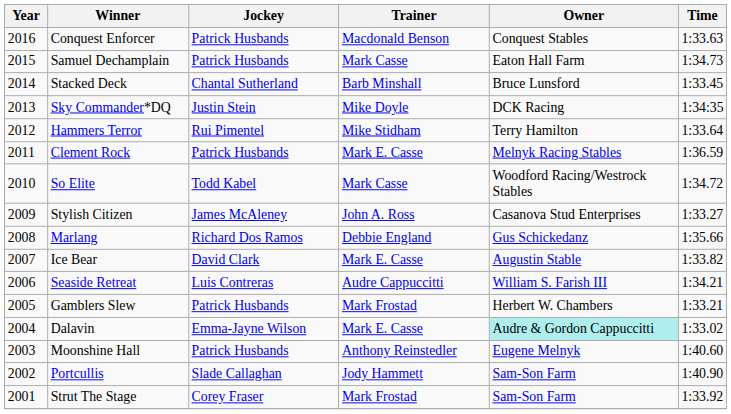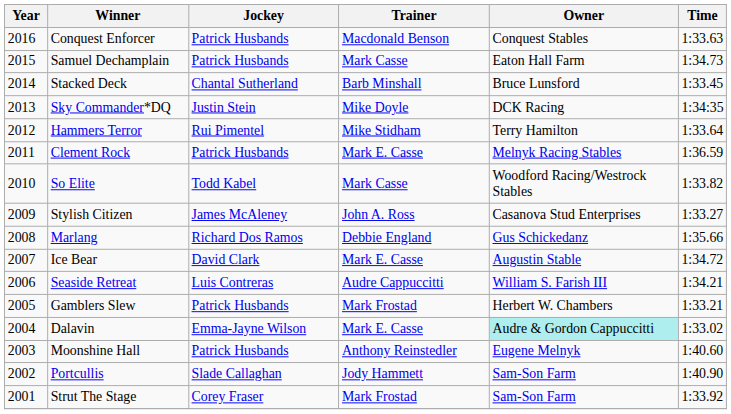 <table class="wikitable sortable" style="font-size:90%">
 <tr>
 <th style="width:38px">Year<br></th>
 <th style="width:140px">Winner<br></th>
 <th style="width:150px">Jockey<br></th>
 <th style="width:150px">Trainer<br></th>
 <th style="width:190px">Owner<br></th>
 <th>Time</th>
 </tr>
 <tr>
 <td>2016</td>
 <td>Conquest Enforcer</td>
 <td><a href='#'>Patrick Husbands</a></td>
 <td><a href='#'>Macdonald Benson</a></td>
 <td>Conquest Stables</td>
 <td>1:33.63</td>
 </tr>
 <tr>
 <td>2015</td>
 <td>Samuel Dechamplain</td>
 <td><a href='#'>Patrick Husbands</a></td>
 <td><a href='#'>Mark Casse</a></td>
 <td>Eaton Hall Farm</td>
 <td>1:34.73</td>
 </tr>
 <tr>
 <td>2014</td>
 <td>Stacked Deck</td>
 <td><a href='#'>Chantal Sutherland</a></td>
 <td><a href='#'>Barb Minshall</a></td>
 <td>Bruce Lunsford</td>
 <td>1:33.45</td>
 </tr>
 <tr>
 <td>2013</td>
 <td><a href='#'>Sky Commander</a>*DQ</td>
 <td><a href='#'>Justin Stein</a></td>
 <td><a href='#'>Mike Doyle</a></td>
 <td>DCK Racing</td>
 <td>1:34:35</td>
 </tr>
 <tr>
 <td>2012</td>
 <td><a href='#'>Hammers Terror</a></td>
 <td><a href='#'>Rui Pimentel</a></td>
 <td><a href='#'>Mike Stidham</a></td>
 <td>Terry Hamilton</td>
 <td>1:33.64</td>
 </tr>
 <tr>
 <td>2011</td>
 <td><a href='#'>Clement Rock</a></td>
 <td><a href='#'>Patrick Husbands</a></td>
 <td><a href='#'>Mark E. Casse</a></td>
 <td><a href='#'>Melnyk Racing Stables</a></td>
 <td>1:36.59</td>
 </tr>
 <tr>
 <td>2010</td>
 <td><a href='#'>So Elite</a></td>
 <td><a href='#'>Todd Kabel</a></td>
 <td><a href='#'>Mark Casse</a></td>
 <td>Woodford Racing/Westrock Stables</td>
-<td>1:34.72</td>
+<td>1:33.82</td>
 </tr>
 <tr>
 <td>2009</td>
 <td>Stylish Citizen</td>
 <td><a href='#'>James McAleney</a></td>
 <td><a href='#'>John A. Ross</a></td>
 <td>Casanova Stud Enterprises</td>
 <td>1:33.27</td>
 </tr>
 <tr>
 <td>2008</td>
 <td><a href='#'>Marlang</a></td>
 <td><a href='#'>Richard Dos Ramos</a></td>
 <td><a href='#'>Debbie England</a></td>
 <td><a href='#'>Gus Schickedanz</a></td>
 <td>1:35.66</td>
 </tr>
 <tr>
 <td>2007</td>
 <td>Ice Bear</td>
 <td><a href='#'>David Clark</a></td>
 <td><a href='#'>Mark E. Casse</a></td>
 <td><a href='#'>Augustin Stable</a></td>
-<td>1:33.82</td>
+<td>1:34.72</td>
 </tr>
 <tr>
 <td>2006</td>
 <td><a href='#'>Seaside Retreat</a></td>
 <td><a href='#'>Luis Contreras</a></td>
 <td><a href='#'>Audre Cappuccitti</a></td>
 <td><a href='#'>William S. Farish III</a></td>
 <td>1:34.21</td>
 </tr>
 <tr>
 <td>2005</td>
 <td>Gamblers Slew</td>
 <td><a href='#'>Patrick Husbands</a></td>
 <td><a href='#'>Mark Frostad</a></td>
 <td>Herbert W. Chambers</td>
 <td>1:33.21</td>
 </tr>
 <tr>
 <td>2004</td>
 <td>Dalavin</td>
 <td><a href='#'>Emma-Jayne Wilson</a></td>
 <td><a href='#'>Mark E. Casse</a></td>
 <td style="background: paleturquoise;">Audre & Gordon Cappuccitti</td>
 <td>1:33.02</td>
 </tr>
 <tr>
 <td>2003</td>
 <td>Moonshine Hall</td>
 <td><a href='#'>Patrick Husbands</a></td>
 <td><a href='#'>Anthony Reinstedler</a></td>
 <td><a href='#'>Eugene Melnyk</a></td>
 <td>1:40.60</td>
 </tr>
 <tr>
 <td>2002</td>
 <td><a href='#'>Portcullis</a></td>
 <td><a href='#'>Slade Callaghan</a></td>
 <td><a href='#'>Jody Hammett</a></td>
 <td><a href='#'>Sam-Son Farm</a></td>
 <td>1:40.90</td>
 </tr>
 <tr>
 <td>2001</td>
 <td>Strut The Stage</td>
 <td><a href='#'>Corey Fraser</a></td>
 <td><a href='#'>Mark Frostad</a></td>
 <td><a href='#'>Sam-Son Farm</a></td>
 <td>1:33.92</td>
 </tr>
 <tr>
 </tr>
 </table>
